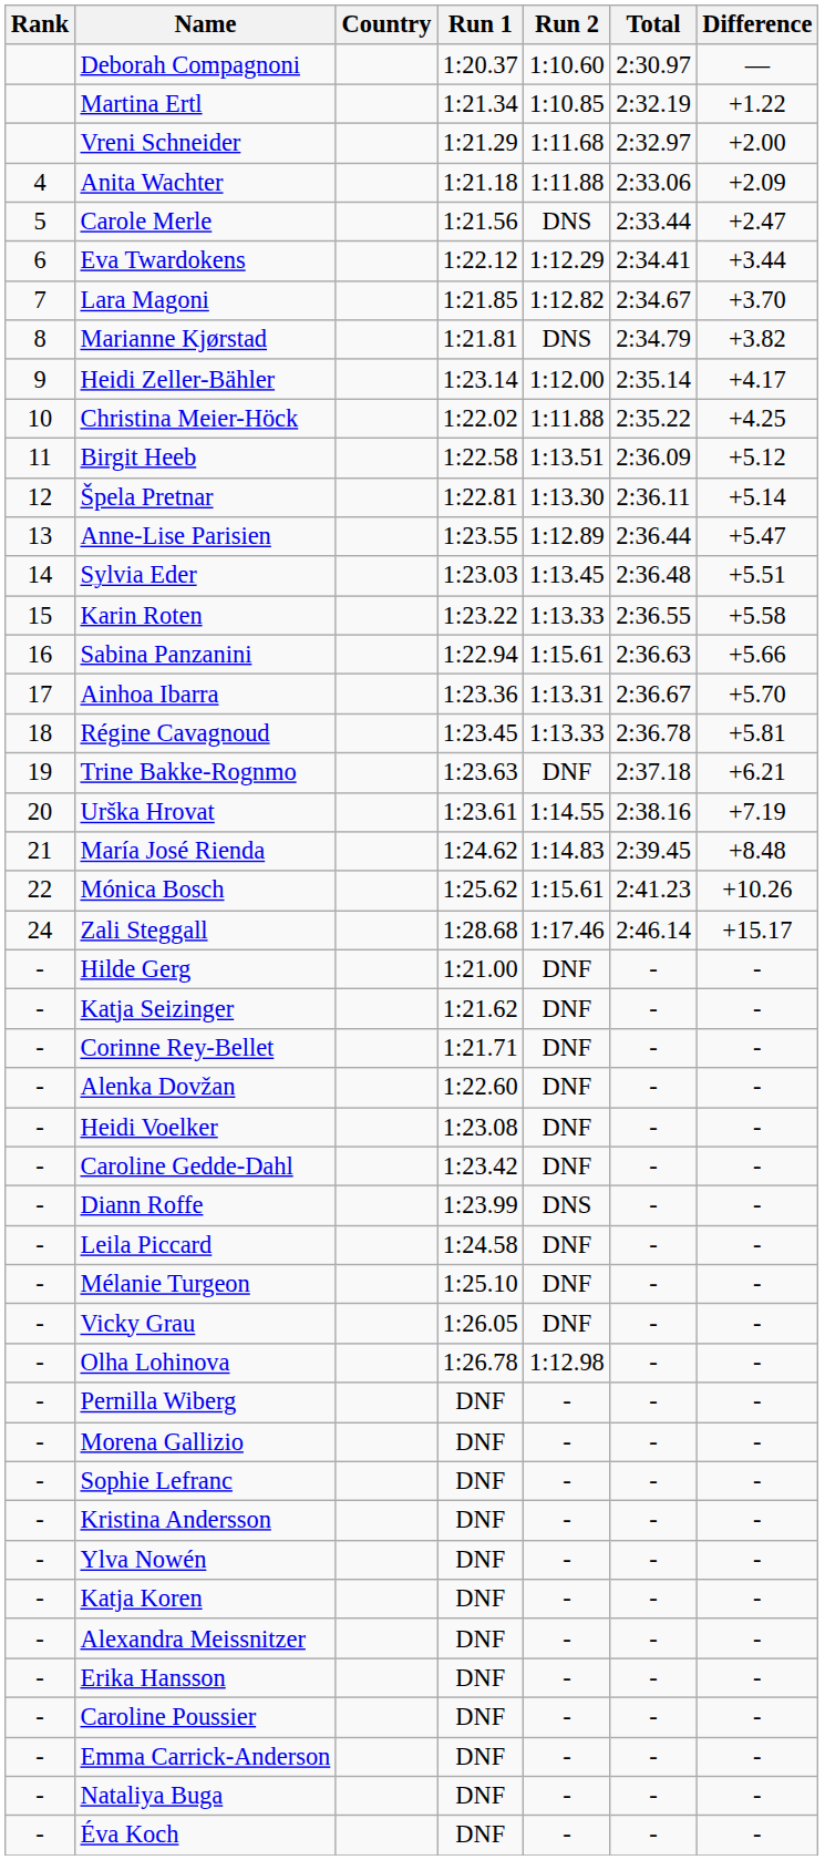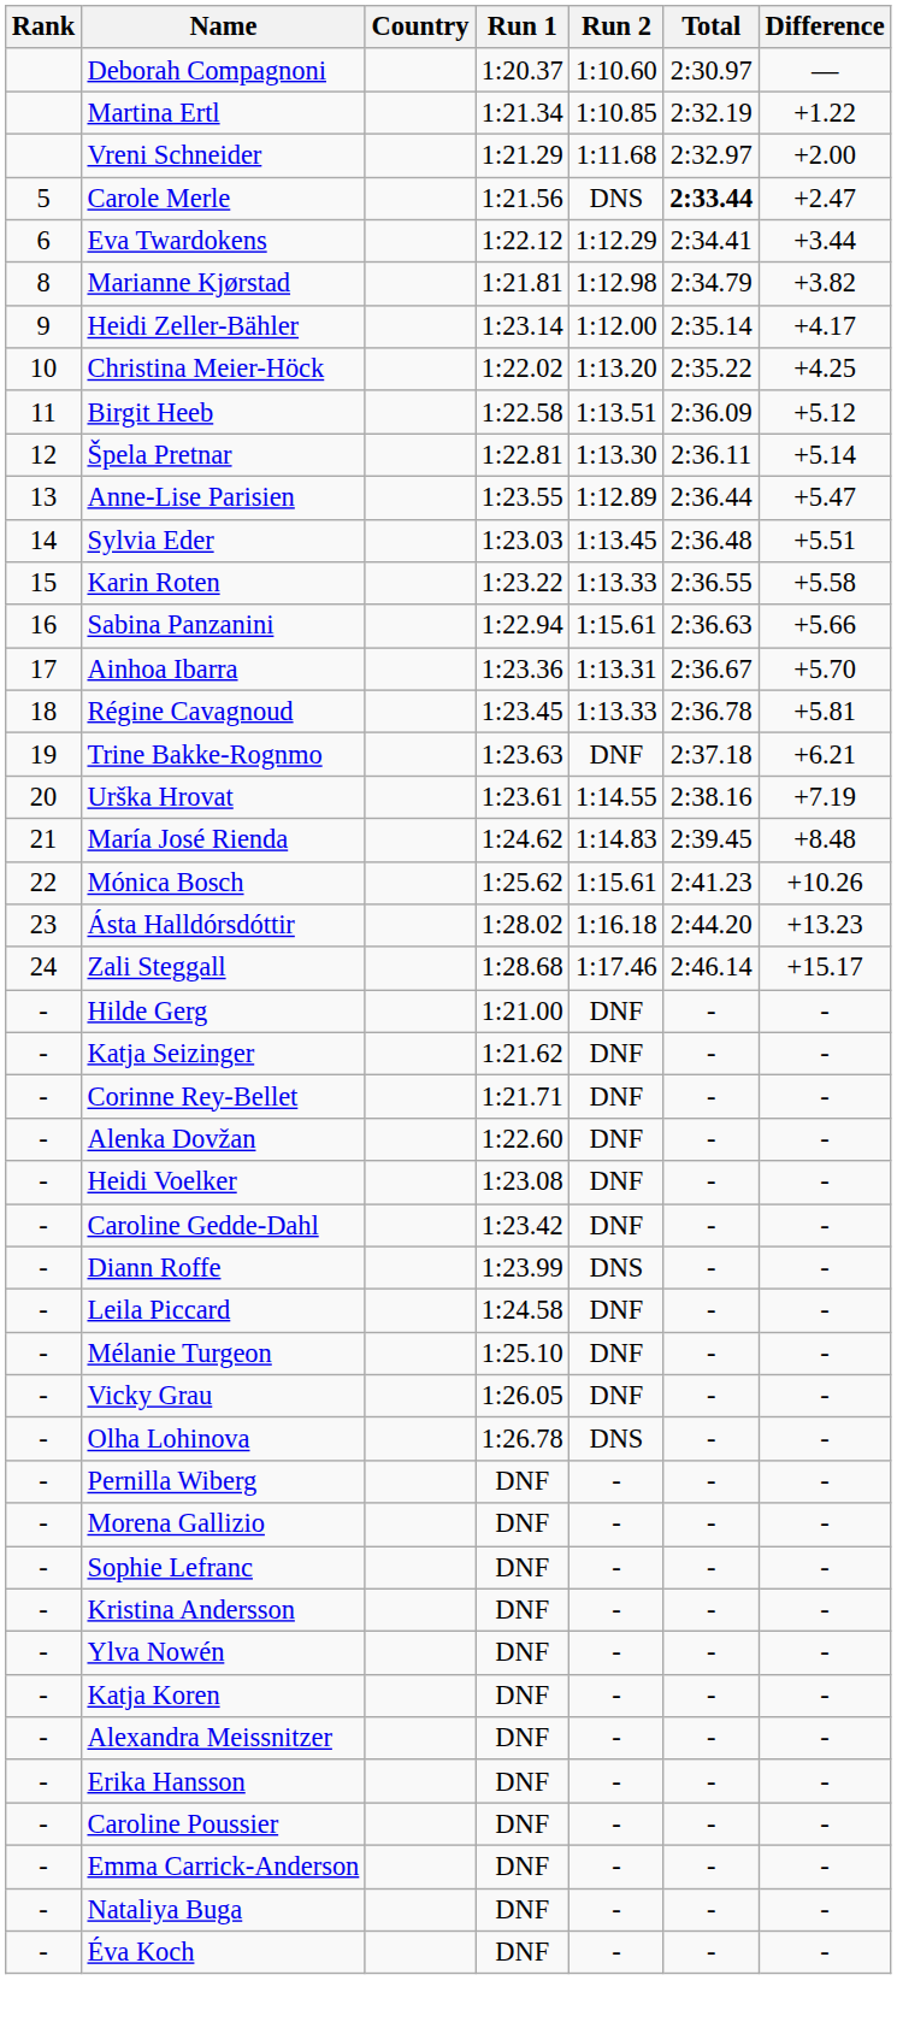 <table class="wikitable sortable" style="text-align:center">
 <tr>
 <th>Rank</th>
 <th>  Name</th>
 <th>Country</th>
 <th>Run 1</th>
 <th>Run 2</th>
 <th>Total</th>
 <th>Difference</th>
 </tr>
 <tr>
 <td></td>
 <td align=left><a href='#'>Deborah Compagnoni</a></td>
 <td align=left></td>
 <td>1:20.37</td>
 <td>1:10.60</td>
 <td>2:30.97</td>
 <td>—</td>
 </tr>
 <tr>
 <td></td>
 <td align=left><a href='#'>Martina Ertl</a></td>
 <td align=left></td>
 <td>1:21.34</td>
 <td>1:10.85</td>
 <td>2:32.19</td>
 <td>+1.22</td>
 </tr>
 <tr>
 <td></td>
 <td align=left><a href='#'>Vreni Schneider</a></td>
 <td align=left></td>
 <td>1:21.29</td>
 <td>1:11.68</td>
 <td>2:32.97</td>
 <td>+2.00</td>
 </tr>
 <tr>
-<td>4</td>
-<td align=left><a href='#'>Anita Wachter</a></td>
-<td align=left></td>
-<td>1:21.18</td>
-<td>1:11.88</td>
-<td>2:33.06</td>
-<td>+2.09</td>
-</tr>
-<tr>
 <td>5</td>
 <td align=left><a href='#'>Carole Merle</a></td>
 <td align=left></td>
 <td>1:21.56</td>
 <td>DNS</td>
-<td>2:33.44</td>
+<td><strong>2:33.44</strong></td>
 <td>+2.47</td>
 </tr>
 <tr>
 <td>6</td>
 <td align=left><a href='#'>Eva Twardokens</a></td>
 <td align=left></td>
 <td>1:22.12</td>
 <td>1:12.29</td>
 <td>2:34.41</td>
 <td>+3.44</td>
 </tr>
 <tr>
-<td>7</td>
-<td align=left><a href='#'>Lara Magoni</a></td>
-<td align=left></td>
-<td>1:21.85</td>
-<td>1:12.82</td>
-<td>2:34.67</td>
-<td>+3.70</td>
-</tr>
-<tr>
 <td>8</td>
 <td align=left><a href='#'>Marianne Kjørstad</a></td>
 <td align=left></td>
 <td>1:21.81</td>
-<td>DNS</td>
+<td>1:12.98</td>
 <td>2:34.79</td>
 <td>+3.82</td>
 </tr>
 <tr>
 <td>9</td>
 <td align=left><a href='#'>Heidi Zeller-Bähler</a></td>
 <td align=left></td>
 <td>1:23.14</td>
 <td>1:12.00</td>
 <td>2:35.14</td>
 <td>+4.17</td>
 </tr>
 <tr>
 <td>10</td>
 <td align=left><a href='#'>Christina Meier-Höck</a></td>
 <td align=left></td>
 <td>1:22.02</td>
-<td>1:11.88</td>
+<td>1:13.20</td>
 <td>2:35.22</td>
 <td>+4.25</td>
 </tr>
 <tr>
 <td>11</td>
 <td align=left><a href='#'>Birgit Heeb</a></td>
 <td align=left></td>
 <td>1:22.58</td>
 <td>1:13.51</td>
 <td>2:36.09</td>
 <td>+5.12</td>
 </tr>
 <tr>
 <td>12</td>
 <td align=left><a href='#'>Špela Pretnar</a></td>
 <td align=left></td>
 <td>1:22.81</td>
 <td>1:13.30</td>
 <td>2:36.11</td>
 <td>+5.14</td>
 </tr>
 <tr>
 <td>13</td>
 <td align=left><a href='#'>Anne-Lise Parisien</a></td>
 <td align=left></td>
 <td>1:23.55</td>
 <td>1:12.89</td>
 <td>2:36.44</td>
 <td>+5.47</td>
 </tr>
 <tr>
 <td>14</td>
 <td align=left><a href='#'>Sylvia Eder</a></td>
 <td align=left></td>
 <td>1:23.03</td>
 <td>1:13.45</td>
 <td>2:36.48</td>
 <td>+5.51</td>
 </tr>
 <tr>
 <td>15</td>
 <td align=left><a href='#'>Karin Roten</a></td>
 <td align=left></td>
 <td>1:23.22</td>
 <td>1:13.33</td>
 <td>2:36.55</td>
 <td>+5.58</td>
 </tr>
 <tr>
 <td>16</td>
 <td align=left><a href='#'>Sabina Panzanini</a></td>
 <td align=left></td>
 <td>1:22.94</td>
 <td>1:15.61</td>
 <td>2:36.63</td>
 <td>+5.66</td>
 </tr>
 <tr>
 <td>17</td>
 <td align=left><a href='#'>Ainhoa Ibarra</a></td>
 <td align=left></td>
 <td>1:23.36</td>
 <td>1:13.31</td>
 <td>2:36.67</td>
 <td>+5.70</td>
 </tr>
 <tr>
 <td>18</td>
 <td align=left><a href='#'>Régine Cavagnoud</a></td>
 <td align=left></td>
 <td>1:23.45</td>
 <td>1:13.33</td>
 <td>2:36.78</td>
 <td>+5.81</td>
 </tr>
 <tr>
 <td>19</td>
 <td align=left><a href='#'>Trine Bakke-Rognmo</a></td>
 <td align=left></td>
 <td>1:23.63</td>
 <td>DNF</td>
 <td>2:37.18</td>
 <td>+6.21</td>
 </tr>
 <tr>
 <td>20</td>
 <td align=left><a href='#'>Urška Hrovat</a></td>
 <td align=left></td>
 <td>1:23.61</td>
 <td>1:14.55</td>
 <td>2:38.16</td>
 <td>+7.19</td>
 </tr>
 <tr>
 <td>21</td>
 <td align=left><a href='#'>María José Rienda</a></td>
 <td align=left></td>
 <td>1:24.62</td>
 <td>1:14.83</td>
 <td>2:39.45</td>
 <td>+8.48</td>
 </tr>
 <tr>
 <td>22</td>
 <td align=left><a href='#'>Mónica Bosch</a></td>
 <td align=left></td>
 <td>1:25.62</td>
 <td>1:15.61</td>
 <td>2:41.23</td>
 <td>+10.26</td>
 </tr>
 <tr>
+<td>23</td>
+<td align=left><a href='#'>Ásta Halldórsdóttir</a></td>
+<td align=left></td>
+<td>1:28.02</td>
+<td>1:16.18</td>
+<td>2:44.20</td>
+<td>+13.23</td>
+</tr>
+<tr>
 <td>24</td>
 <td align=left><a href='#'>Zali Steggall</a></td>
 <td align=left></td>
 <td>1:28.68</td>
 <td>1:17.46</td>
 <td>2:46.14</td>
 <td>+15.17</td>
 </tr>
 <tr>
 <td>-</td>
 <td align=left><a href='#'>Hilde Gerg</a></td>
 <td align=left></td>
 <td>1:21.00</td>
 <td>DNF</td>
 <td>-</td>
 <td>-</td>
 </tr>
 <tr>
 <td>-</td>
 <td align=left><a href='#'>Katja Seizinger</a></td>
 <td align=left></td>
 <td>1:21.62</td>
 <td>DNF</td>
 <td>-</td>
 <td>-</td>
 </tr>
 <tr>
 <td>-</td>
 <td align=left><a href='#'>Corinne Rey-Bellet</a></td>
 <td align=left></td>
 <td>1:21.71</td>
 <td>DNF</td>
 <td>-</td>
 <td>-</td>
 </tr>
 <tr>
 <td>-</td>
 <td align=left><a href='#'>Alenka Dovžan</a></td>
 <td align=left></td>
 <td>1:22.60</td>
 <td>DNF</td>
 <td>-</td>
 <td>-</td>
 </tr>
 <tr>
 <td>-</td>
 <td align=left><a href='#'>Heidi Voelker</a></td>
 <td align=left></td>
 <td>1:23.08</td>
 <td>DNF</td>
 <td>-</td>
 <td>-</td>
 </tr>
 <tr>
 <td>-</td>
 <td align=left><a href='#'>Caroline Gedde-Dahl</a></td>
 <td align=left></td>
 <td>1:23.42</td>
 <td>DNF</td>
 <td>-</td>
 <td>-</td>
 </tr>
 <tr>
 <td>-</td>
 <td align=left><a href='#'>Diann Roffe</a></td>
 <td align=left></td>
 <td>1:23.99</td>
 <td>DNS</td>
 <td>-</td>
 <td>-</td>
 </tr>
 <tr>
 <td>-</td>
 <td align=left><a href='#'>Leila Piccard</a></td>
 <td align=left></td>
 <td>1:24.58</td>
 <td>DNF</td>
 <td>-</td>
 <td>-</td>
 </tr>
 <tr>
 <td>-</td>
 <td align=left><a href='#'>Mélanie Turgeon</a></td>
 <td align=left></td>
 <td>1:25.10</td>
 <td>DNF</td>
 <td>-</td>
 <td>-</td>
 </tr>
 <tr>
 <td>-</td>
 <td align=left><a href='#'>Vicky Grau</a></td>
 <td align=left></td>
 <td>1:26.05</td>
 <td>DNF</td>
 <td>-</td>
 <td>-</td>
 </tr>
 <tr>
 <td>-</td>
 <td align=left><a href='#'>Olha Lohinova</a></td>
 <td align=left></td>
 <td>1:26.78</td>
-<td>1:12.98</td>
+<td>DNS</td>
 <td>-</td>
 <td>-</td>
 </tr>
 <tr>
 <td>-</td>
 <td align=left><a href='#'>Pernilla Wiberg</a></td>
 <td align=left></td>
 <td>DNF</td>
 <td>-</td>
 <td>-</td>
 <td>-</td>
 </tr>
 <tr>
 <td>-</td>
 <td align=left><a href='#'>Morena Gallizio</a></td>
 <td align=left></td>
 <td>DNF</td>
 <td>-</td>
 <td>-</td>
 <td>-</td>
 </tr>
 <tr>
 <td>-</td>
 <td align=left><a href='#'>Sophie Lefranc</a></td>
 <td align=left></td>
 <td>DNF</td>
 <td>-</td>
 <td>-</td>
 <td>-</td>
 </tr>
 <tr>
 <td>-</td>
 <td align=left><a href='#'>Kristina Andersson</a></td>
 <td align=left></td>
 <td>DNF</td>
 <td>-</td>
 <td>-</td>
 <td>-</td>
 </tr>
 <tr>
 <td>-</td>
 <td align=left><a href='#'>Ylva Nowén</a></td>
 <td align=left></td>
 <td>DNF</td>
 <td>-</td>
 <td>-</td>
 <td>-</td>
 </tr>
 <tr>
 <td>-</td>
 <td align=left><a href='#'>Katja Koren</a></td>
 <td align=left></td>
 <td>DNF</td>
 <td>-</td>
 <td>-</td>
 <td>-</td>
 </tr>
 <tr>
 <td>-</td>
 <td align=left><a href='#'>Alexandra Meissnitzer</a></td>
 <td align=left></td>
 <td>DNF</td>
 <td>-</td>
 <td>-</td>
 <td>-</td>
 </tr>
 <tr>
 <td>-</td>
 <td align=left><a href='#'>Erika Hansson</a></td>
 <td align=left></td>
 <td>DNF</td>
 <td>-</td>
 <td>-</td>
 <td>-</td>
 </tr>
 <tr>
 <td>-</td>
 <td align=left><a href='#'>Caroline Poussier</a></td>
 <td align=left></td>
 <td>DNF</td>
 <td>-</td>
 <td>-</td>
 <td>-</td>
 </tr>
 <tr>
 <td>-</td>
 <td align=left><a href='#'>Emma Carrick-Anderson</a></td>
 <td align=left></td>
 <td>DNF</td>
 <td>-</td>
 <td>-</td>
 <td>-</td>
 </tr>
 <tr>
 <td>-</td>
 <td align=left><a href='#'>Nataliya Buga</a></td>
 <td align=left></td>
 <td>DNF</td>
 <td>-</td>
 <td>-</td>
 <td>-</td>
 </tr>
 <tr>
 <td>-</td>
 <td align=left><a href='#'>Éva Koch</a></td>
 <td align=left></td>
 <td>DNF</td>
 <td>-</td>
 <td>-</td>
 <td>-</td>
 </tr>
 </table>
